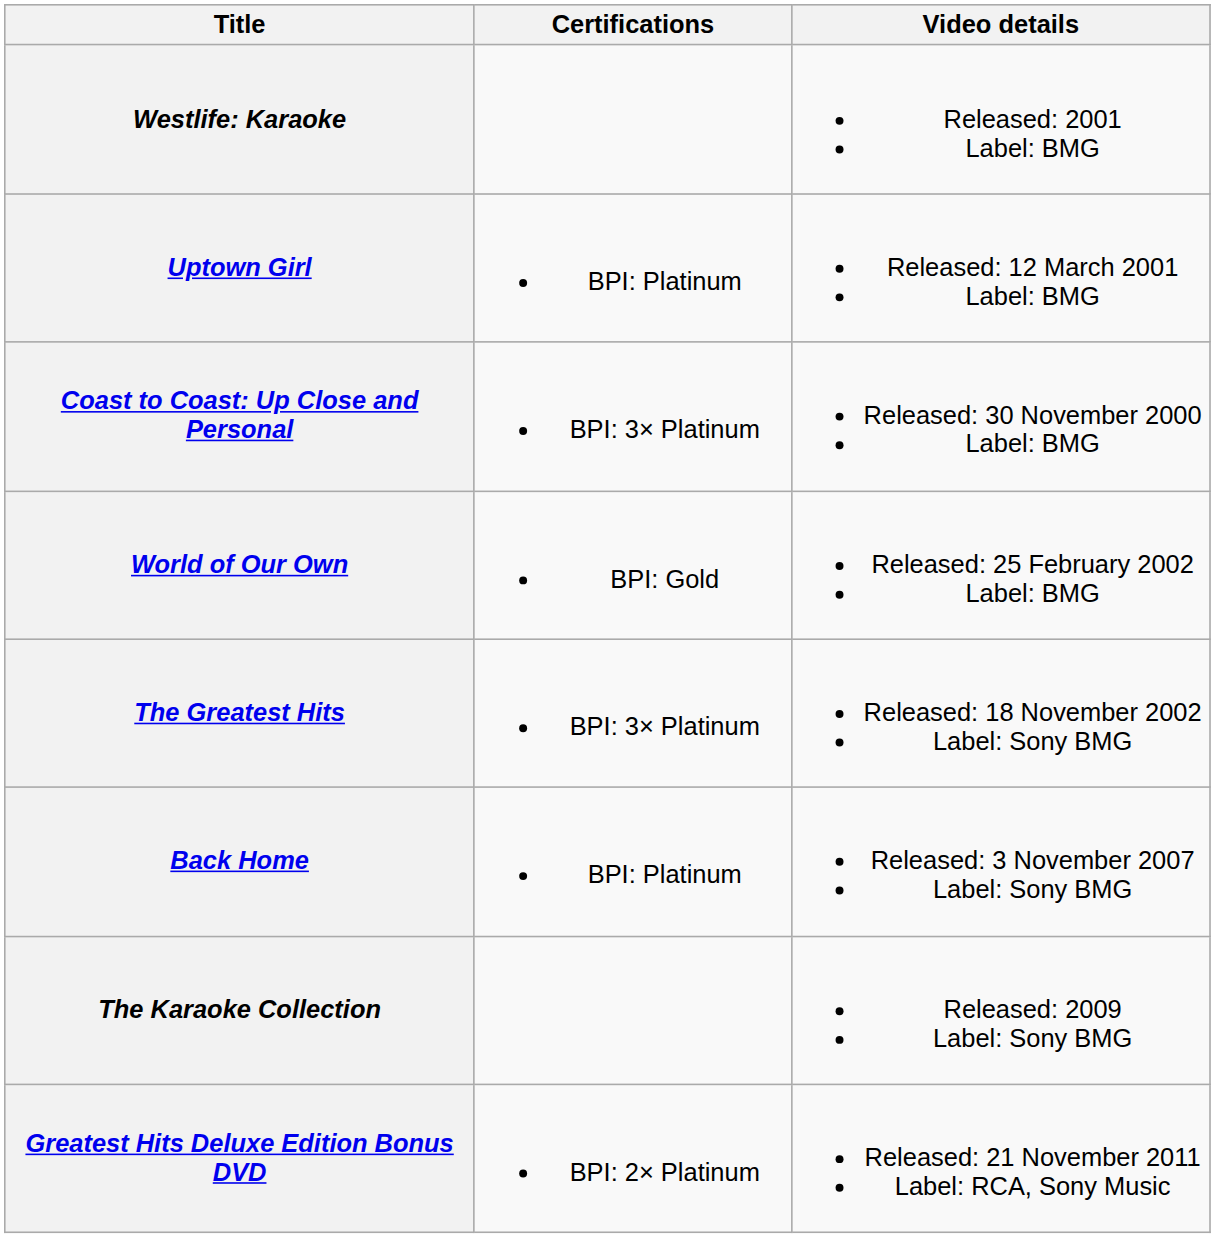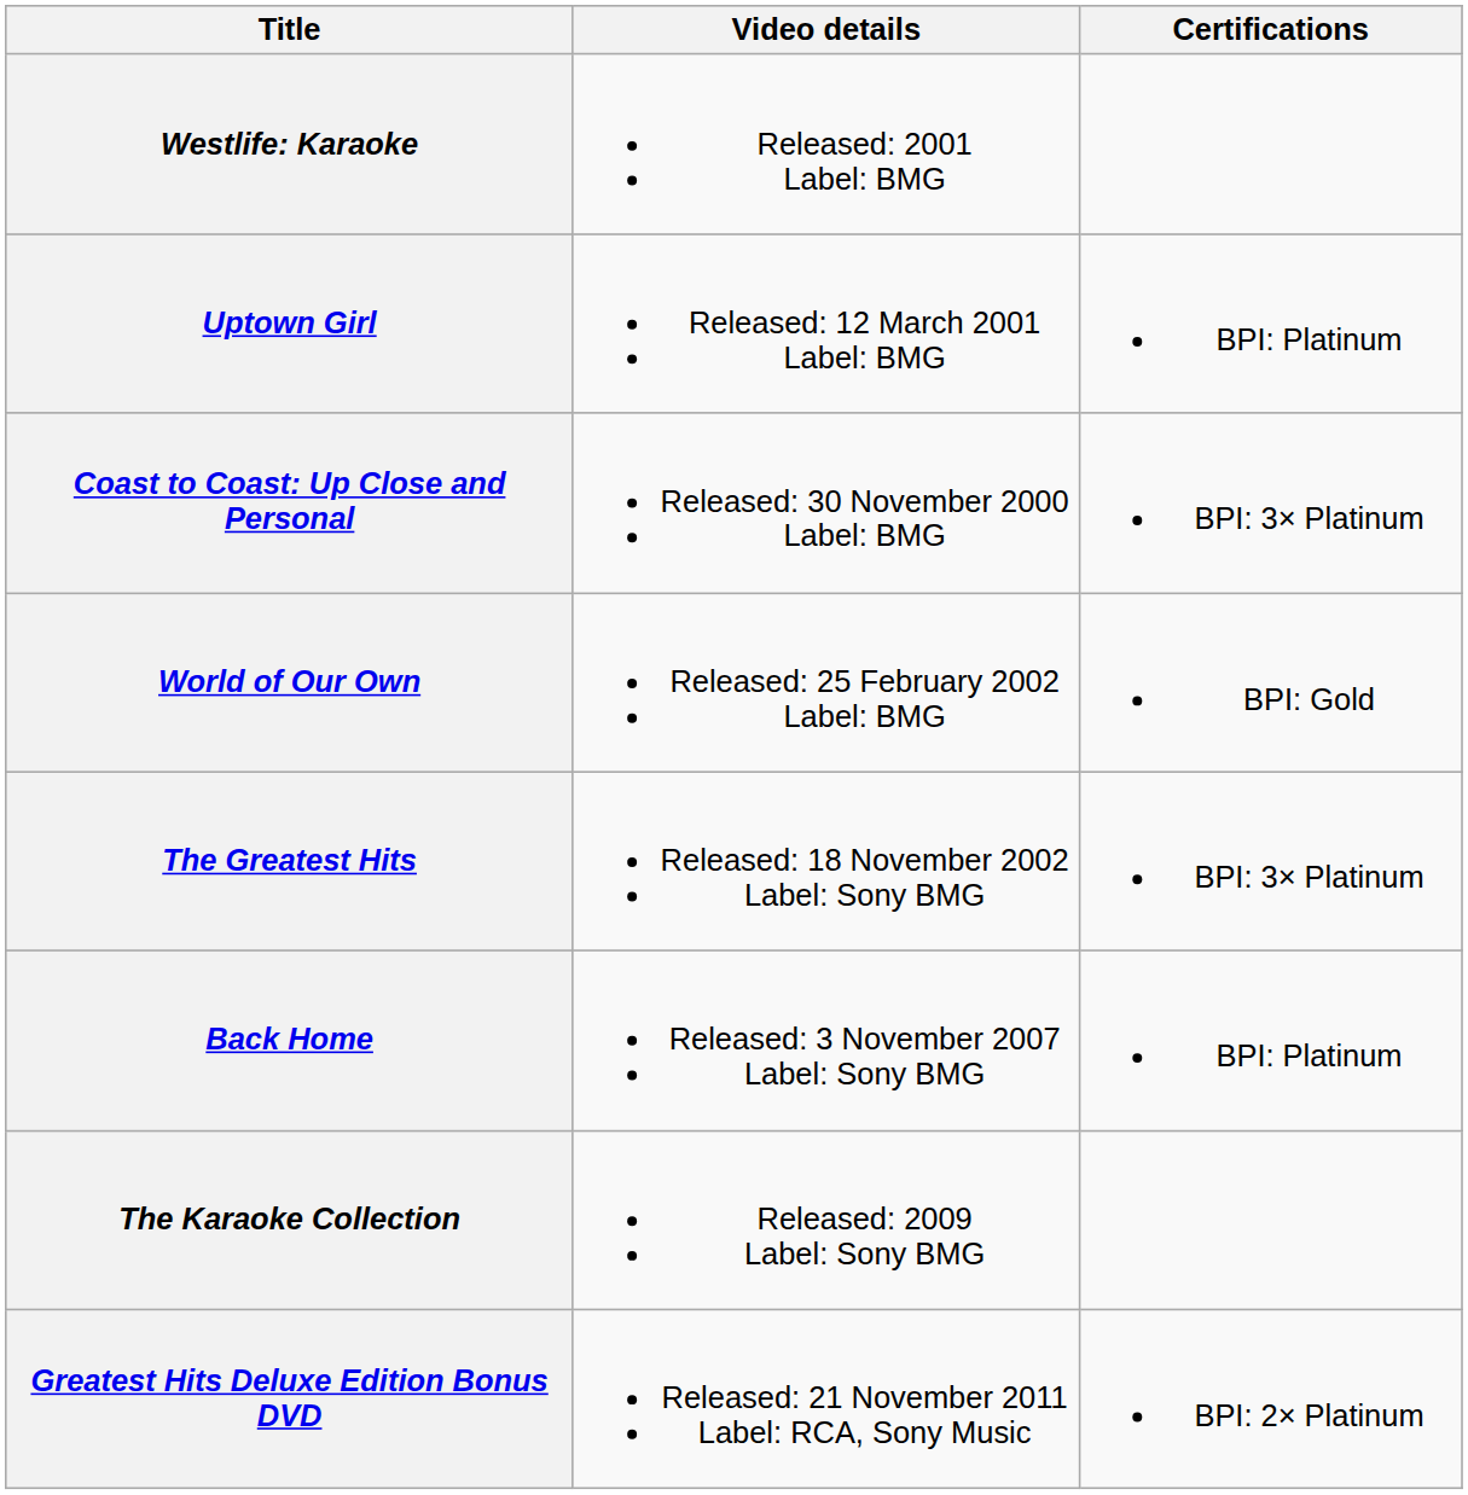 <table class="wikitable plainrowheaders" style="text-align:center;">
 <tr>
 <th scope="col" style="width:18em;">Title</th>
+<th scope="col" style="width:16em;">Video details</th>
 <th scope="col" style="width:12em;">Certifications</th>
-<th scope="col" style="width:16em;">Video details</th>
 </tr>
 <tr>
 <th scope="row"><em>Westlife: Karaoke</em></th>
+<td><br><ul><li>Released: 2001</li><li>Label: BMG</li></ul></td>
 <td></td>
-<td><br><ul><li>Released: 2001</li><li>Label: BMG</li></ul></td>
 </tr>
 <tr>
 <th scope="row"><em><a href='#'>Uptown Girl</a></em></th>
+<td><br><ul><li>Released: 12 March 2001</li><li>Label: BMG</li></ul></td>
 <td><br><ul><li>BPI: Platinum</li></ul></td>
-<td><br><ul><li>Released: 12 March 2001</li><li>Label: BMG</li></ul></td>
 </tr>
 <tr>
 <th scope="row"><em><a href='#'>Coast to Coast: Up Close and Personal</a></em></th>
+<td><br><ul><li>Released: 30 November 2000</li><li>Label: BMG</li></ul></td>
 <td><br><ul><li>BPI: 3× Platinum</li></ul></td>
-<td><br><ul><li>Released: 30 November 2000</li><li>Label: BMG</li></ul></td>
 </tr>
 <tr>
 <th scope="row"><em><a href='#'>World of Our Own</a></em></th>
+<td><br><ul><li>Released: 25 February 2002</li><li>Label: BMG</li></ul></td>
 <td><br><ul><li>BPI: Gold</li></ul></td>
-<td><br><ul><li>Released: 25 February 2002</li><li>Label: BMG</li></ul></td>
 </tr>
 <tr>
 <th scope="row"><em><a href='#'>The Greatest Hits</a></em></th>
+<td><br><ul><li>Released: 18 November 2002</li><li>Label: Sony BMG</li></ul></td>
 <td><br><ul><li>BPI: 3× Platinum</li></ul></td>
-<td><br><ul><li>Released: 18 November 2002</li><li>Label: Sony BMG</li></ul></td>
 </tr>
 <tr>
 <th scope="row"><em><a href='#'>Back Home</a></em></th>
+<td><br><ul><li>Released: 3 November 2007</li><li>Label: Sony BMG</li></ul></td>
 <td><br><ul><li>BPI: Platinum</li></ul></td>
-<td><br><ul><li>Released: 3 November 2007</li><li>Label: Sony BMG</li></ul></td>
 </tr>
 <tr>
 <th scope="row"><em>The Karaoke Collection</em></th>
+<td><br><ul><li>Released: 2009</li><li>Label: Sony BMG</li></ul></td>
 <td></td>
-<td><br><ul><li>Released: 2009</li><li>Label: Sony BMG</li></ul></td>
 </tr>
 <tr>
 <th scope="row"><em><a href='#'>Greatest Hits Deluxe Edition Bonus DVD</a></em></th>
+<td><br><ul><li>Released: 21 November 2011</li><li>Label: RCA, Sony Music</li></ul></td>
 <td><br><ul><li>BPI: 2× Platinum</li></ul></td>
-<td><br><ul><li>Released: 21 November 2011</li><li>Label: RCA, Sony Music</li></ul></td>
 </tr>
 </table>
